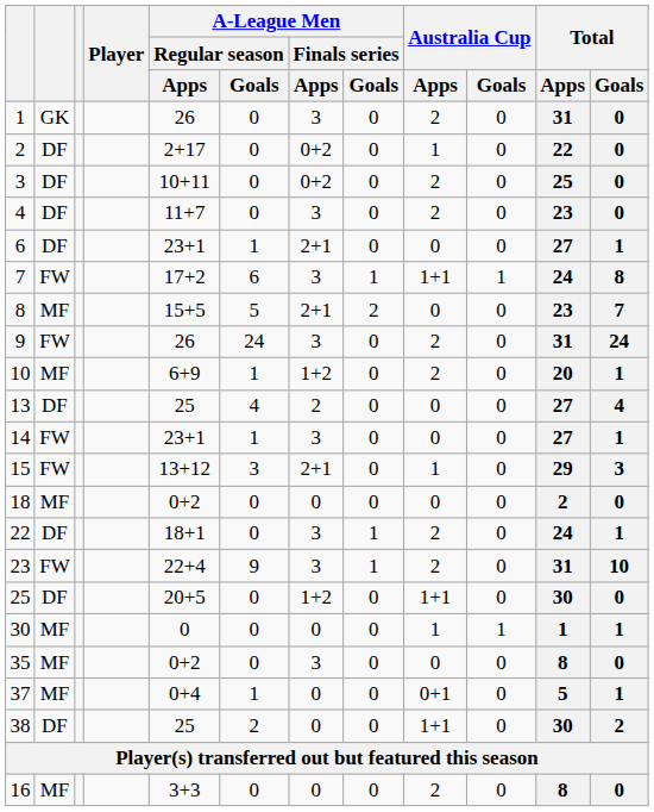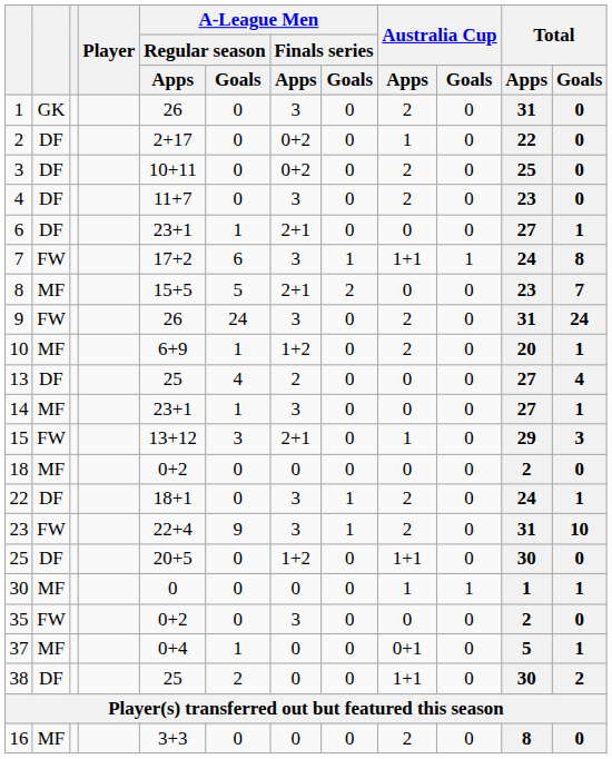 <table class="wikitable sortable" style="text-align:center;">
 <tr>
 <th rowspan="3"></th>
 <th rowspan="3"></th>
 <th rowspan="3"></th>
 <th rowspan="3">Player</th>
 <th colspan="4"><a href='#'>A-League Men</a></th>
 <th colspan="2"; rowspan="2"><a href='#'>Australia Cup</a></th>
 <th colspan="2"; rowspan="2">Total</th>
 </tr>
 <tr>
 <th colspan="2">Regular season</th>
 <th colspan="2">Finals series</th>
 </tr>
 <tr>
 <th>Apps</th>
 <th>Goals</th>
 <th>Apps</th>
 <th>Goals</th>
 <th>Apps</th>
 <th>Goals</th>
 <th>Apps</th>
 <th>Goals</th>
 </tr>
 <tr>
 <td>1</td>
 <td>GK</td>
 <td></td>
 <td align="left"><br></td>
 <td>26</td>
 <td>0<br></td>
 <td>3</td>
 <td>0<br></td>
 <td>2</td>
 <td>0<br></td>
 <th>31</th>
 <th>0</th>
 </tr>
 <tr>
 <td>2</td>
 <td>DF</td>
 <td></td>
 <td align="left"><br></td>
 <td>2+17</td>
 <td>0<br></td>
 <td>0+2</td>
 <td>0<br></td>
 <td>1</td>
 <td>0<br></td>
 <th>22</th>
 <th>0</th>
 </tr>
 <tr>
 <td>3</td>
 <td>DF</td>
 <td></td>
 <td align="left"><br></td>
 <td>10+11</td>
 <td>0<br></td>
 <td>0+2</td>
 <td>0<br></td>
 <td>2</td>
 <td>0<br></td>
 <th>25</th>
 <th>0</th>
 </tr>
 <tr>
 <td>4</td>
 <td>DF</td>
 <td></td>
 <td align="left"><br></td>
 <td>11+7</td>
 <td>0<br></td>
 <td>3</td>
 <td>0<br></td>
 <td>2</td>
 <td>0<br></td>
 <th>23</th>
 <th>0</th>
 </tr>
 <tr>
 <td>6</td>
 <td>DF</td>
 <td></td>
 <td align="left"><br></td>
 <td>23+1</td>
 <td>1<br></td>
 <td>2+1</td>
 <td>0<br></td>
 <td>0</td>
 <td>0<br></td>
 <th>27</th>
 <th>1</th>
 </tr>
 <tr>
 <td>7</td>
 <td>FW</td>
 <td></td>
 <td align="left"><br></td>
 <td>17+2</td>
 <td>6<br></td>
 <td>3</td>
 <td>1<br></td>
 <td>1+1</td>
 <td>1<br></td>
 <th>24</th>
 <th>8</th>
 </tr>
 <tr>
 <td>8</td>
 <td>MF</td>
 <td></td>
 <td align="left"><br></td>
 <td>15+5</td>
 <td>5<br></td>
 <td>2+1</td>
 <td>2<br></td>
 <td>0</td>
 <td>0<br></td>
 <th>23</th>
 <th>7</th>
 </tr>
 <tr>
 <td>9</td>
 <td>FW</td>
 <td></td>
 <td align="left"><br></td>
 <td>26</td>
 <td>24<br></td>
 <td>3</td>
 <td>0<br></td>
 <td>2</td>
 <td>0<br></td>
 <th>31</th>
 <th>24</th>
 </tr>
 <tr>
 <td>10</td>
 <td>MF</td>
 <td></td>
 <td align="left"><br></td>
 <td>6+9</td>
 <td>1<br></td>
 <td>1+2</td>
 <td>0<br></td>
 <td>2</td>
 <td>0<br></td>
 <th>20</th>
 <th>1</th>
 </tr>
 <tr>
 <td>13</td>
 <td>DF</td>
 <td></td>
 <td align="left"><br></td>
 <td>25</td>
 <td>4<br></td>
 <td>2</td>
 <td>0<br></td>
 <td>0</td>
 <td>0<br></td>
 <th>27</th>
 <th>4</th>
 </tr>
 <tr>
 <td>14</td>
-<td>FW</td>
+<td>MF</td>
 <td></td>
 <td align="left"><br></td>
 <td>23+1</td>
 <td>1<br></td>
 <td>3</td>
 <td>0<br></td>
 <td>0</td>
 <td>0<br></td>
 <th>27</th>
 <th>1</th>
 </tr>
 <tr>
 <td>15</td>
 <td>FW</td>
 <td></td>
 <td align="left"><br></td>
 <td>13+12</td>
 <td>3<br></td>
 <td>2+1</td>
 <td>0<br></td>
 <td>1</td>
 <td>0<br></td>
 <th>29</th>
 <th>3</th>
 </tr>
 <tr>
 <td>18</td>
 <td>MF</td>
 <td></td>
 <td align="left"><br></td>
 <td>0+2</td>
 <td>0<br></td>
 <td>0</td>
 <td>0<br></td>
 <td>0</td>
 <td>0<br></td>
 <th>2</th>
 <th>0</th>
 </tr>
 <tr>
 <td>22</td>
 <td>DF</td>
 <td></td>
 <td align="left"><br></td>
 <td>18+1</td>
 <td>0<br></td>
 <td>3</td>
 <td>1<br></td>
 <td>2</td>
 <td>0<br></td>
 <th>24</th>
 <th>1</th>
 </tr>
 <tr>
 <td>23</td>
 <td>FW</td>
 <td></td>
 <td align="left"><br></td>
 <td>22+4</td>
 <td>9<br></td>
 <td>3</td>
 <td>1<br></td>
 <td>2</td>
 <td>0<br></td>
 <th>31</th>
 <th>10</th>
 </tr>
 <tr>
 <td>25</td>
 <td>DF</td>
 <td></td>
 <td align="left"><br></td>
 <td>20+5</td>
 <td>0<br></td>
 <td>1+2</td>
 <td>0<br></td>
 <td>1+1</td>
 <td>0<br></td>
 <th>30</th>
 <th>0</th>
 </tr>
 <tr>
 <td>30</td>
 <td>MF</td>
 <td></td>
 <td align="left"><br></td>
 <td>0</td>
 <td>0<br></td>
 <td>0</td>
 <td>0<br></td>
 <td>1</td>
 <td>1<br></td>
 <th>1</th>
 <th>1</th>
 </tr>
 <tr>
 <td>35</td>
-<td>MF</td>
+<td>FW</td>
 <td></td>
 <td align="left"><br></td>
 <td>0+2</td>
 <td>0<br></td>
 <td>3</td>
 <td>0<br></td>
 <td>0</td>
 <td>0<br></td>
-<th>8</th>
+<th>2</th>
 <th>0</th>
 </tr>
 <tr>
 <td>37</td>
 <td>MF</td>
 <td></td>
 <td align="left"><br></td>
 <td>0+4</td>
 <td>1<br></td>
 <td>0</td>
 <td>0<br></td>
 <td>0+1</td>
 <td>0<br></td>
 <th>5</th>
 <th>1</th>
 </tr>
 <tr>
 <td>38</td>
 <td>DF</td>
 <td></td>
 <td align="left"><br></td>
 <td>25</td>
 <td>2<br></td>
 <td>0</td>
 <td>0<br></td>
 <td>1+1</td>
 <td>0<br></td>
 <th>30</th>
 <th>2</th>
 </tr>
 <tr>
 <th colspan="12">Player(s) transferred out but featured this season</th>
 </tr>
 <tr>
 <td>16</td>
 <td>MF</td>
 <td></td>
 <td align="left"><br></td>
 <td>3+3</td>
 <td>0<br></td>
 <td>0</td>
 <td>0<br></td>
 <td>2</td>
 <td>0<br></td>
 <th>8</th>
 <th>0</th>
 </tr>
 </table>
